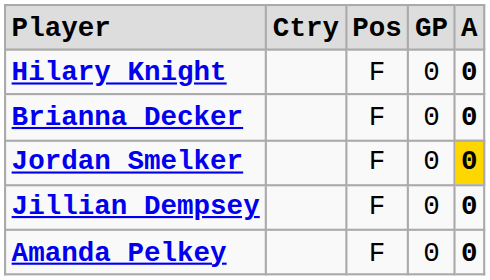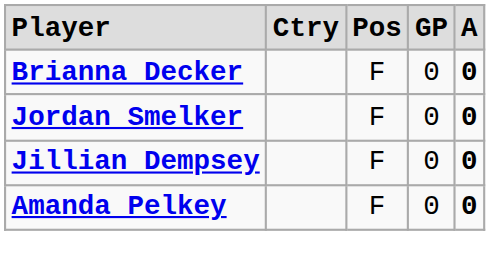 <table class="wikitable">
 <tr align="center" style="font-weight:bold; background-color:#dddddd;" |>
 <td align="left">Player</td>
 <td>Ctry</td>
 <td>Pos</td>
 <td>GP</td>
 <td>A</td>
-</tr>
-<tr align="center">
-<td align="left"><strong><a href='#'>Hilary Knight</a></strong></td>
-<td></td>
-<td>F</td>
-<td>0</td>
-<td><strong>0</strong></td>
 </tr>
 <tr align="center">
 <td align="left"><strong><a href='#'>Brianna Decker</a></strong></td>
 <td></td>
 <td>F</td>
 <td>0</td>
 <td><strong>0</strong></td>
 </tr>
 <tr align="center">
 <td align="left"><strong><a href='#'>Jordan Smelker</a></strong></td>
 <td></td>
 <td>F</td>
 <td>0</td>
-<td style="background: gold;"><strong>0</strong></td>
+<td><strong>0</strong></td>
 </tr>
 <tr align="center">
 <td align="left"><strong><a href='#'>Jillian Dempsey</a></strong></td>
 <td></td>
 <td>F</td>
 <td>0</td>
 <td><strong>0</strong></td>
 </tr>
 <tr align="center">
 <td align="left"><strong><a href='#'>Amanda Pelkey</a></strong></td>
 <td></td>
 <td>F</td>
 <td>0</td>
 <td><strong>0</strong></td>
 </tr>
 </table>
